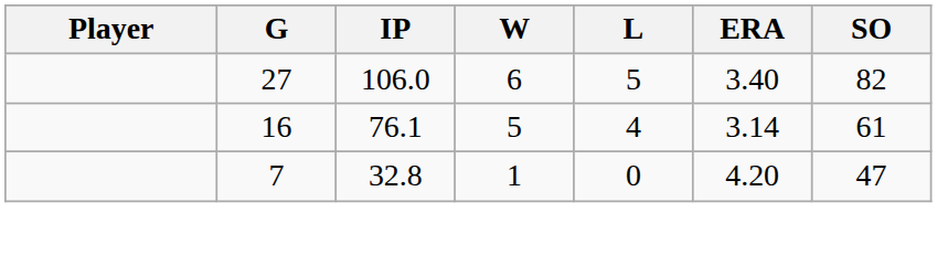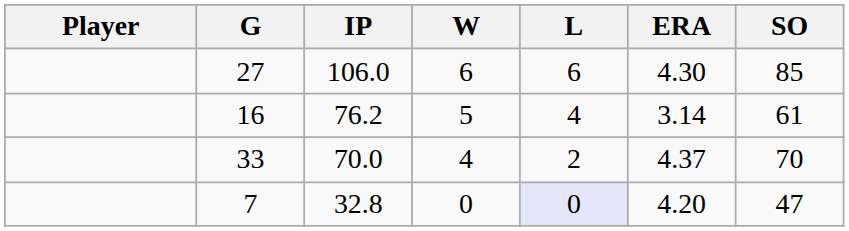 <table class="wikitable sortable">
 <tr>
 <th bgcolor="#DDDDFF" width="16%">Player</th>
 <th bgcolor="#DDDDFF" width="9%">G</th>
 <th bgcolor="#DDDDFF" width="9%">IP</th>
 <th bgcolor="#DDDDFF" width="9%">W</th>
 <th bgcolor="#DDDDFF" width="9%">L</th>
 <th bgcolor="#DDDDFF" width="9%">ERA</th>
 <th bgcolor="#DDDDFF" width="9%">SO</th>
 </tr>
 <tr align="center">
 <td></td>
 <td>27</td>
 <td>106.0</td>
 <td>6</td>
-<td>5</td>
-<td>3.40</td>
-<td>82</td>
+<td>6</td>
+<td>4.30</td>
+<td>85</td>
 </tr>
 <tr align="center">
 <td></td>
 <td>16</td>
-<td>76.1</td>
+<td>76.2</td>
 <td>5</td>
 <td>4</td>
 <td>3.14</td>
 <td>61</td>
 </tr>
 <tr align="center">
 <td></td>
+<td>33</td>
+<td>70.0</td>
+<td>4</td>
+<td>2</td>
+<td>4.37</td>
+<td>70</td>
+</tr>
+<tr align="center">
+<td></td>
 <td>7</td>
 <td>32.8</td>
-<td>1</td>
 <td>0</td>
+<td style="background: lavender;">0</td>
 <td>4.20</td>
 <td>47</td>
 </tr>
 </table>
